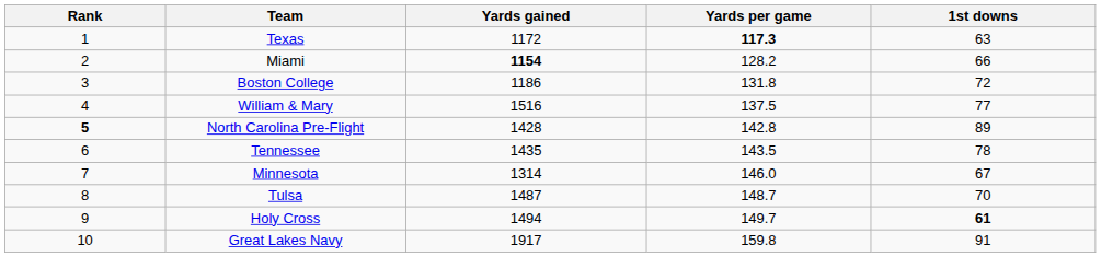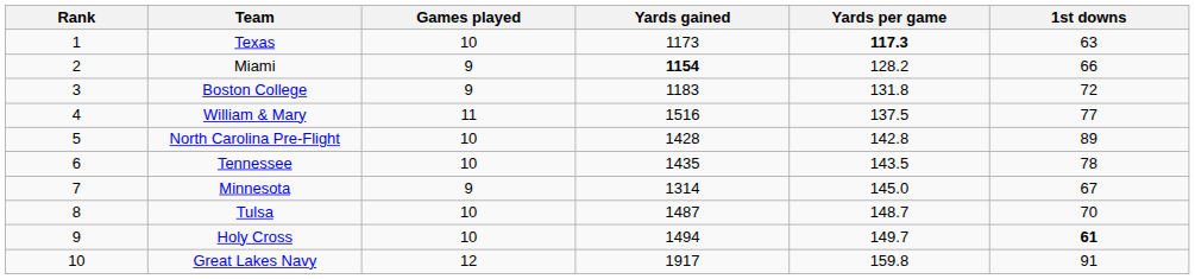 <table class="wikitable sortable">
 <tr>
 <th bgcolor="#DDDDFF" width="10%">Rank</th>
 <th bgcolor="#DDDDFF" width="15%">Team</th>
+<th bgcolor="#DDDDFF" width="15%">Games played</th>
 <th bgcolor="#DDDDFF" width="15%">Yards gained</th>
 <th bgcolor="#DDDDFF" width="14%">Yards per game</th>
 <th bgcolor="#DDDDFF" width="14%">1st downs</th>
 </tr>
 <tr align="center">
 <td>1</td>
 <td><a href='#'>Texas</a></td>
-<td>1172</td>
+<td>10</td>
+<td>1173</td>
 <td><strong>117.3</strong></td>
 <td>63</td>
 </tr>
 <tr align="center">
 <td>2</td>
 <td>Miami</td>
+<td>9</td>
 <td><strong>1154</strong></td>
 <td>128.2</td>
 <td>66</td>
 </tr>
 <tr align="center">
 <td>3</td>
 <td><a href='#'>Boston College</a></td>
-<td>1186</td>
+<td>9</td>
+<td>1183</td>
 <td>131.8</td>
 <td>72</td>
 </tr>
 <tr align="center">
 <td>4</td>
 <td><a href='#'>William & Mary</a></td>
+<td>11</td>
 <td>1516</td>
 <td>137.5</td>
 <td>77</td>
 </tr>
 <tr align="center">
-<td><strong>5</strong></td>
+<td>5</td>
 <td><a href='#'>North Carolina Pre-Flight</a></td>
+<td>10</td>
 <td>1428</td>
 <td>142.8</td>
 <td>89</td>
 </tr>
 <tr align="center">
 <td>6</td>
 <td><a href='#'>Tennessee</a></td>
+<td>10</td>
 <td>1435</td>
 <td>143.5</td>
 <td>78</td>
 </tr>
 <tr align="center">
 <td>7</td>
 <td><a href='#'>Minnesota</a></td>
+<td>9</td>
 <td>1314</td>
-<td>146.0</td>
+<td>145.0</td>
 <td>67</td>
 </tr>
 <tr align="center">
 <td>8</td>
 <td><a href='#'>Tulsa</a></td>
+<td>10</td>
 <td>1487</td>
 <td>148.7</td>
 <td>70</td>
 </tr>
 <tr align="center">
 <td>9</td>
 <td><a href='#'>Holy Cross</a></td>
+<td>10</td>
 <td>1494</td>
 <td>149.7</td>
 <td><strong>61</strong></td>
 </tr>
 <tr align="center">
 <td>10</td>
 <td><a href='#'>Great Lakes Navy</a></td>
+<td>12</td>
 <td>1917</td>
 <td>159.8</td>
 <td>91</td>
 </tr>
 </table>
